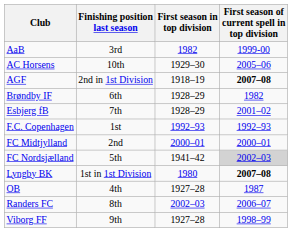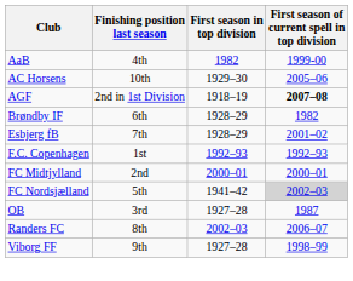 <table class="wikitable" style="text-align:center;">
 <tr>
 <th>Club<br></th>
 <th>Finishing position<br><a href='#'>last season</a></th>
 <th>First season in<br>top division</th>
 <th>First season of<br>current spell in<br>top division</th>
 </tr>
 <tr>
 <td style="text-align:left;"><a href='#'>AaB</a></td>
-<td>3rd</td>
+<td>4th</td>
 <td><a href='#'>1982</a></td>
 <td><a href='#'>1999-00</a></td>
 </tr>
 <tr>
 <td style="text-align:left;"><a href='#'>AC Horsens</a></td>
 <td>10th</td>
 <td>1929–30</td>
 <td><a href='#'>2005–06</a></td>
 </tr>
 <tr>
 <td style="text-align:left;"><a href='#'>AGF</a></td>
 <td>2nd in <a href='#'>1st Division</a></td>
 <td>1918–19</td>
 <td><strong>2007–08</strong></td>
 </tr>
 <tr>
 <td style="text-align:left;"><a href='#'>Brøndby IF</a></td>
 <td>6th</td>
 <td>1928–29</td>
 <td><a href='#'>1982</a></td>
 </tr>
 <tr>
 <td style="text-align:left;"><a href='#'>Esbjerg fB</a></td>
 <td>7th</td>
 <td>1928–29</td>
 <td><a href='#'>2001–02</a></td>
 </tr>
 <tr>
 <td style="text-align:left;"><a href='#'>F.C. Copenhagen</a></td>
 <td>1st</td>
 <td><a href='#'>1992–93</a></td>
 <td><a href='#'>1992–93</a></td>
 </tr>
 <tr>
 <td style="text-align:left;"><a href='#'>FC Midtjylland</a></td>
 <td>2nd</td>
 <td><a href='#'>2000–01</a></td>
 <td><a href='#'>2000–01</a></td>
 </tr>
 <tr>
 <td style="text-align:left;"><a href='#'>FC Nordsjælland</a></td>
 <td>5th</td>
 <td>1941–42</td>
 <td style="background: lightgrey;"><a href='#'>2002–03</a></td>
 </tr>
 <tr>
-<td style="text-align:left;"><a href='#'>Lyngby BK</a></td>
-<td>1st in <a href='#'>1st Division</a></td>
-<td><a href='#'>1980</a></td>
-<td><strong>2007–08</strong></td>
-</tr>
-<tr>
 <td style="text-align:left;"><a href='#'>OB</a></td>
-<td>4th</td>
+<td>3rd</td>
 <td>1927–28</td>
 <td><a href='#'>1987</a></td>
 </tr>
 <tr>
 <td style="text-align:left;"><a href='#'>Randers FC</a></td>
 <td>8th</td>
 <td><a href='#'>2002–03</a></td>
 <td><a href='#'>2006–07</a></td>
 </tr>
 <tr>
 <td style="text-align:left;"><a href='#'>Viborg FF</a></td>
 <td>9th</td>
 <td>1927–28</td>
 <td><a href='#'>1998–99</a></td>
 </tr>
 </table>
